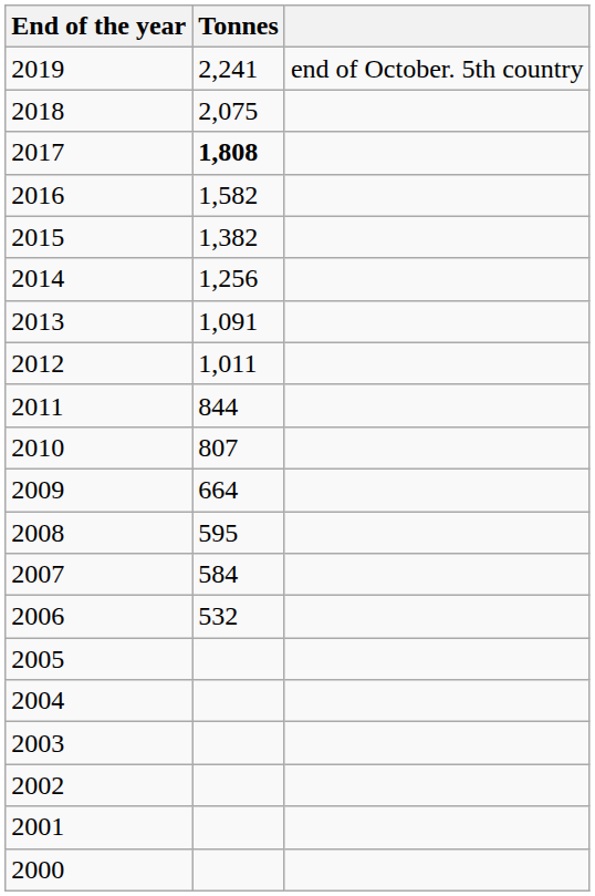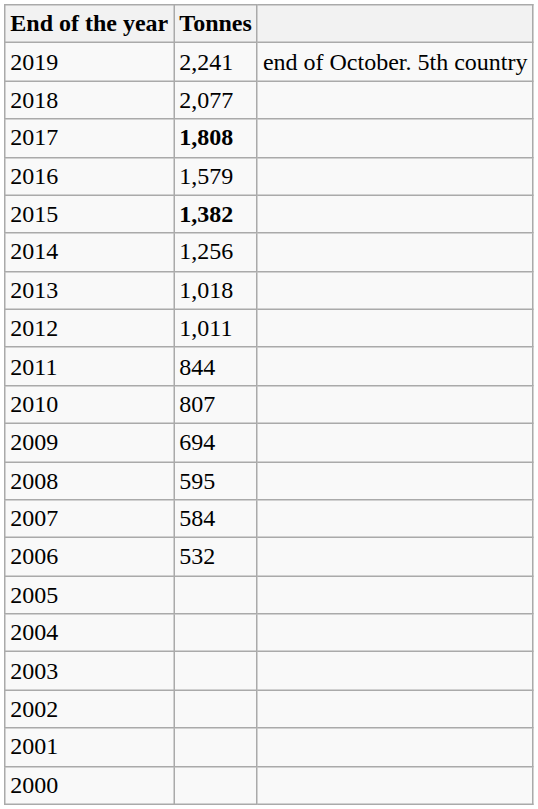 <table class="wikitable sortable">
 <tr>
 <th>End of the year</th>
 <th>Tonnes</th>
 <th></th>
 </tr>
 <tr>
 <td>2019</td>
 <td>2,241</td>
 <td>end of October. 5th country</td>
 </tr>
 <tr>
 <td>2018</td>
-<td>2,075</td>
+<td>2,077</td>
 <td></td>
 </tr>
 <tr>
 <td>2017</td>
 <td><strong>1,808</strong></td>
 <td></td>
 </tr>
 <tr>
 <td>2016</td>
-<td>1,582</td>
+<td>1,579</td>
 <td></td>
 </tr>
 <tr>
 <td>2015</td>
-<td>1,382</td>
+<td><strong>1,382</strong></td>
 <td></td>
 </tr>
 <tr>
 <td>2014</td>
 <td>1,256</td>
 <td></td>
 </tr>
 <tr>
 <td>2013</td>
-<td>1,091</td>
+<td>1,018</td>
 <td></td>
 </tr>
 <tr>
 <td>2012</td>
 <td>1,011</td>
 <td></td>
 </tr>
 <tr>
 <td>2011</td>
 <td>844</td>
 <td></td>
 </tr>
 <tr>
 <td>2010</td>
 <td>807</td>
 <td></td>
 </tr>
 <tr>
 <td>2009</td>
-<td>664</td>
+<td>694</td>
 <td></td>
 </tr>
 <tr>
 <td>2008</td>
 <td>595</td>
 <td></td>
 </tr>
 <tr>
 <td>2007</td>
 <td>584</td>
 <td></td>
 </tr>
 <tr>
 <td>2006</td>
 <td>532</td>
 <td></td>
 </tr>
 <tr>
 <td>2005</td>
 <td></td>
 <td></td>
 </tr>
 <tr>
 <td>2004</td>
 <td></td>
 <td></td>
 </tr>
 <tr>
 <td>2003</td>
 <td></td>
 <td></td>
 </tr>
 <tr>
 <td>2002</td>
 <td></td>
 <td></td>
 </tr>
 <tr>
 <td>2001</td>
 <td></td>
 <td></td>
 </tr>
 <tr>
 <td>2000</td>
 <td></td>
 <td></td>
 </tr>
 </table>
